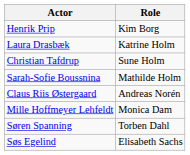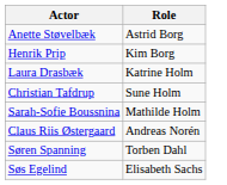 <table class="wikitable">
 <tr>
 <th>Actor</th>
 <th>Role</th>
+</tr>
+<tr>
+<td><a href='#'>Anette Støvelbæk</a></td>
+<td>Astrid Borg</td>
 </tr>
 <tr>
 <td><a href='#'>Henrik Prip</a></td>
 <td>Kim Borg</td>
 </tr>
 <tr>
 <td><a href='#'>Laura Drasbæk</a></td>
 <td>Katrine Holm</td>
 </tr>
 <tr>
 <td><a href='#'>Christian Tafdrup</a></td>
 <td>Sune Holm</td>
 </tr>
 <tr>
 <td><a href='#'>Sarah-Sofie Boussnina</a></td>
 <td>Mathilde Holm</td>
 </tr>
 <tr>
 <td><a href='#'>Claus Riis Østergaard</a></td>
 <td>Andreas Norén</td>
 </tr>
 <tr>
-<td><a href='#'>Mille Hoffmeyer Lehfeldt</a></td>
-<td>Monica Dam</td>
-</tr>
-<tr>
 <td><a href='#'>Søren Spanning</a></td>
 <td>Torben Dahl</td>
 </tr>
 <tr>
 <td><a href='#'>Søs Egelind</a></td>
 <td>Elisabeth Sachs</td>
 </tr>
 </table>
